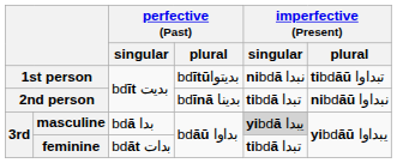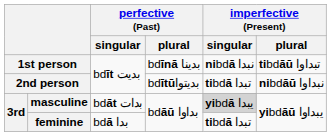 <table class="wikitable">
 <tr>
 <th colspan="2" rowspan="2"></th>
 <th colspan="2"><a href='#'>perfective</a><br><small>(Past)</small></th>
 <th colspan="2"><a href='#'>imperfective</a><br><small>(Present)</small></th>
 </tr>
 <tr>
 <th>singular</th>
 <th>plural</th>
 <th>singular</th>
 <th>plural</th>
 </tr>
 <tr>
 <th colspan="2">1st person</th>
 <td rowspan="2">bd<strong>īt</strong> بديت</td>
-<td>bd<strong>ītū</strong>بديتوا</td>
+<td>bd<strong>īnā</strong> بدينا</td>
 <td><strong>ni</strong>bd<strong>ā</strong> نبدا</td>
 <td><strong>ti</strong>bd<strong>āū</strong> تبداوا</td>
 </tr>
 <tr>
 <th colspan="2">2nd person</th>
-<td>bd<strong>īnā</strong> بدينا</td>
+<td>bd<strong>ītū</strong>بديتوا</td>
 <td><strong>ti</strong>bd<strong>ā</strong> تبدا</td>
 <td><strong>ni</strong>bd<strong>āū</strong> نبداوا</td>
 </tr>
 <tr>
 <th rowspan="2">3rd</th>
 <th>masculine</th>
-<td>bd<strong>ā</strong> بدا</td>
+<td>bd<strong>āt</strong> بدات</td>
 <td rowspan="2">bd<strong>āū</strong> بداوا</td>
 <td style="background: lightgrey;"><strong>yi</strong>bd<strong>ā</strong> يبدا</td>
 <td rowspan="2"><strong>yi</strong>bd<strong>āū</strong> يبداوا</td>
 </tr>
 <tr>
 <th>feminine</th>
-<td>bd<strong>āt</strong> بدات</td>
+<td>bd<strong>ā</strong> بدا</td>
 <td><strong>ti</strong>bd<strong>ā</strong> تبدا</td>
 </tr>
 </table>
